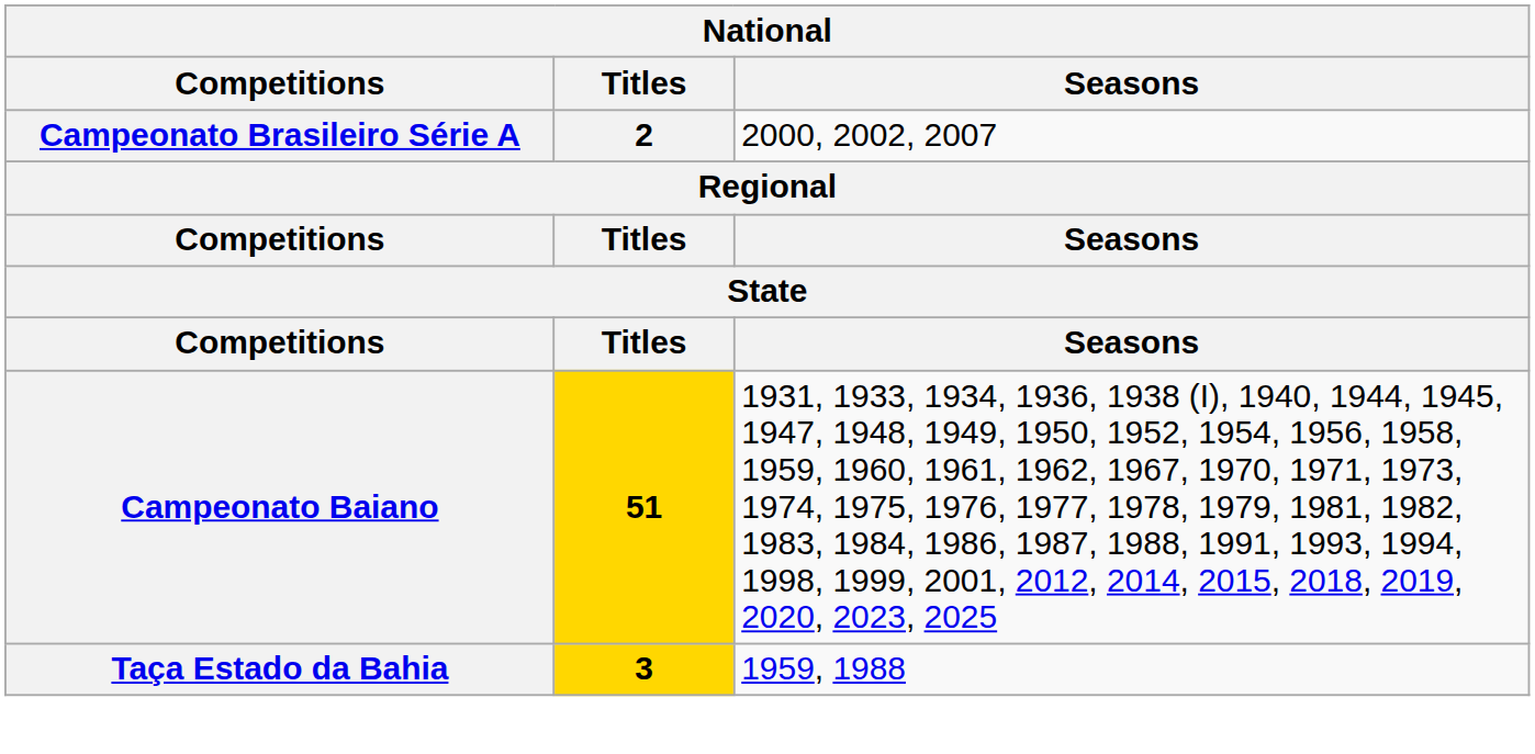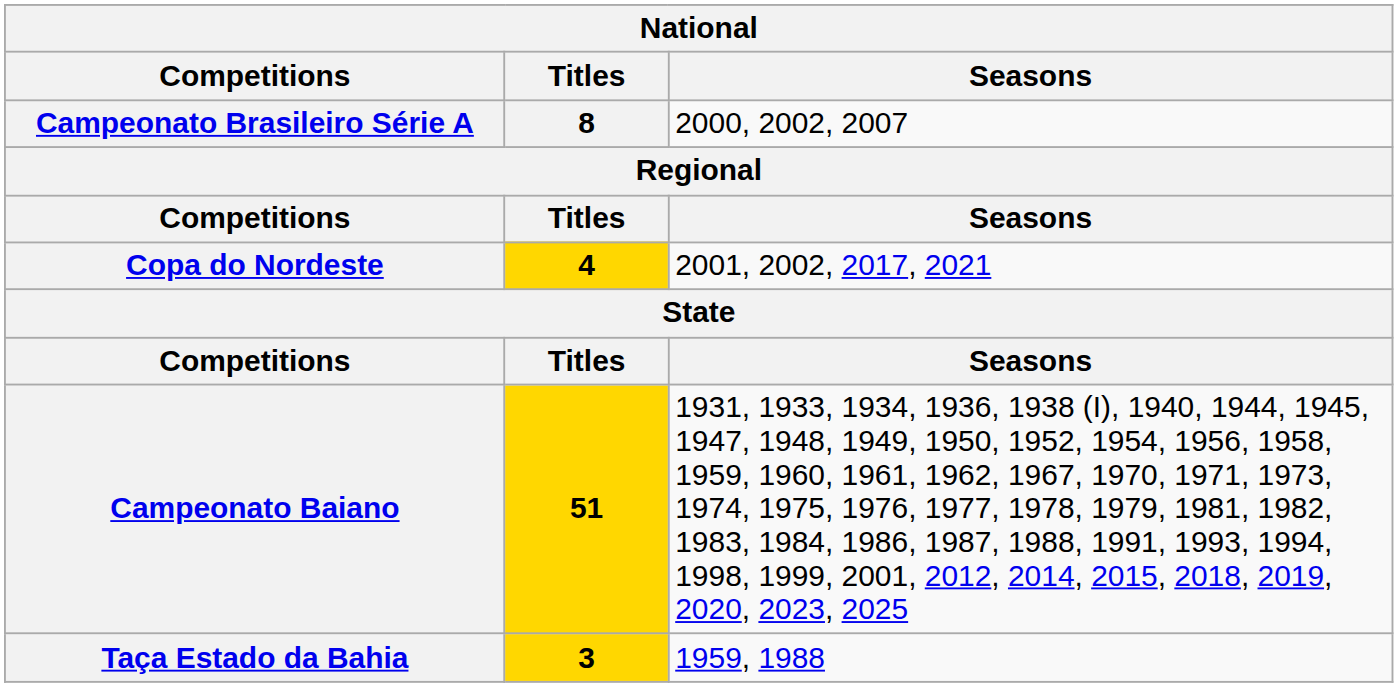 <table class="wikitable">
 <tr>
 <th colspan="3">National</th>
 </tr>
 <tr>
 <th style="width:260px">Competitions</th>
 <th style="width:80px">Titles</th>
 <th style="width:380px">Seasons</th>
 </tr>
 <tr>
 <th style="text-align:center"><a href='#'>Campeonato Brasileiro Série A</a></th>
-<th style="text-align:center"><strong>2</strong></th>
+<th style="text-align:center"><strong>8</strong></th>
 <td align="left">2000, 2002, 2007</td>
 </tr>
 <tr>
 <th colspan="3">Regional</th>
 </tr>
 <tr>
 <th>Competitions</th>
 <th>Titles</th>
 <th>Seasons</th>
+</tr>
+<tr>
+<th><a href='#'>Copa do Nordeste</a></th>
+<td bgcolor="gold" style="text-align:center"><strong>4</strong></td>
+<td align="left">2001, 2002, <a href='#'>2017</a>, <a href='#'>2021</a></td>
 </tr>
 <tr>
 <th colspan="3">State</th>
 </tr>
 <tr>
 <th>Competitions</th>
 <th>Titles</th>
 <th>Seasons</th>
 </tr>
 <tr>
 <th style="text-align:center"><a href='#'>Campeonato Baiano</a></th>
 <td bgcolor="gold" style="text-align:center"><strong>51</strong></td>
 <td align="left">1931, 1933, 1934, 1936, 1938 (I), 1940, 1944, 1945, 1947, 1948, 1949, 1950, 1952, 1954, 1956, 1958, 1959, 1960, 1961, 1962, 1967, 1970, 1971, 1973, 1974, 1975, 1976, 1977, 1978, 1979, 1981, 1982, 1983, 1984, 1986, 1987, 1988, 1991, 1993, 1994, 1998, 1999, 2001, <a href='#'>2012</a>, <a href='#'>2014</a>, <a href='#'>2015</a>, <a href='#'>2018</a>, <a href='#'>2019</a>, <a href='#'>2020</a>, <a href='#'>2023</a>, <a href='#'>2025</a></td>
 </tr>
 <tr>
 <th style="text-align:center"><a href='#'>Taça Estado da Bahia</a></th>
 <td bgcolor="gold" style="text-align:center"><strong>3</strong></td>
 <td align="left"><a href='#'>1959</a>, <a href='#'>1988</a></td>
 </tr>
 </table>
